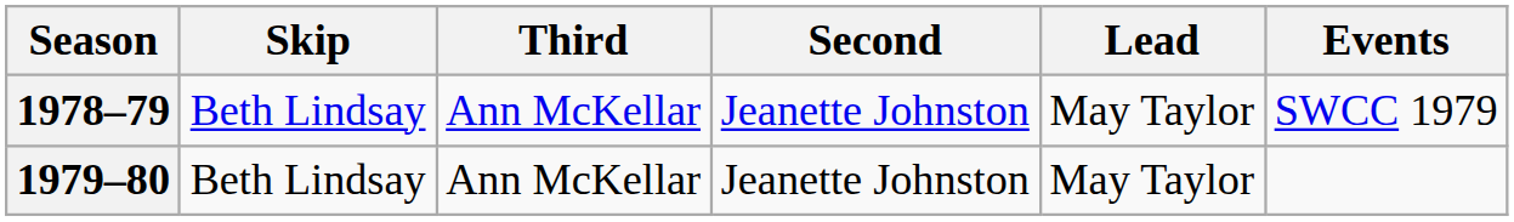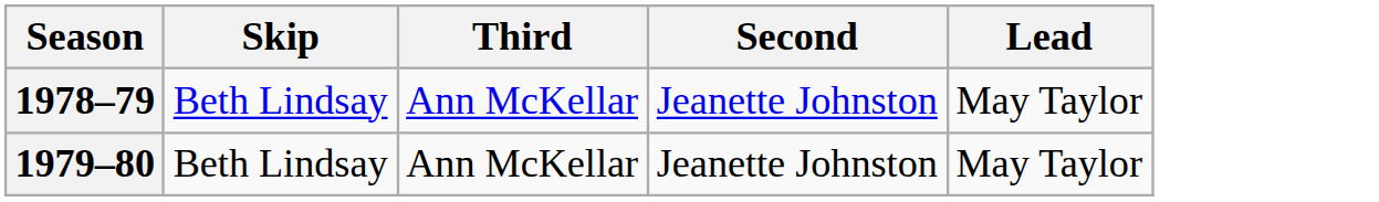 <table class="wikitable">
 <tr>
 <th scope="col">Season</th>
 <th scope="col">Skip</th>
 <th scope="col">Third</th>
 <th scope="col">Second</th>
 <th scope="col">Lead</th>
-<th scope="col">Events</th>
 </tr>
 <tr>
 <th scope="row">1978–79</th>
 <td><a href='#'>Beth Lindsay</a></td>
 <td><a href='#'>Ann McKellar</a></td>
 <td><a href='#'>Jeanette Johnston</a></td>
 <td>May Taylor</td>
-<td><a href='#'>SWCC</a> 1979 <br> </td>
 </tr>
 <tr>
 <th scope="row">1979–80</th>
 <td>Beth Lindsay</td>
 <td>Ann McKellar</td>
 <td>Jeanette Johnston</td>
 <td>May Taylor</td>
-<td> </td>
 </tr>
 </table>
